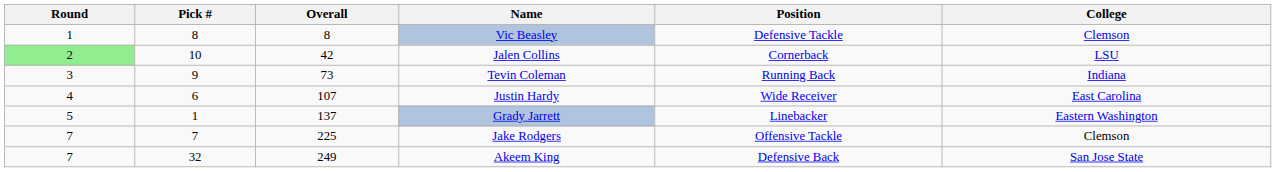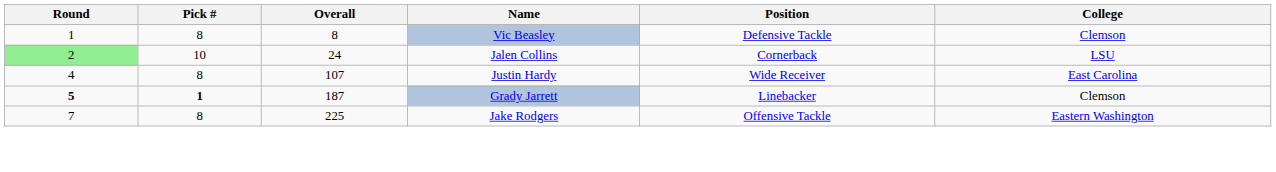 <table class="wikitable sortable sortable" style="width: 100%; text-align:center">
 <tr>
 <th>Round</th>
 <th>Pick #</th>
 <th>Overall</th>
 <th>Name</th>
 <th>Position</th>
 <th>College</th>
 </tr>
 <tr>
 <td>1</td>
 <td>8</td>
 <td>8</td>
 <td bgcolor=lightsteelblue><a href='#'>Vic Beasley</a></td>
 <td><a href='#'>Defensive Tackle</a></td>
 <td><a href='#'>Clemson</a></td>
 </tr>
 <tr>
 <td style="background: lightgreen;">2</td>
 <td>10</td>
-<td>42</td>
+<td>24</td>
 <td><a href='#'>Jalen Collins</a></td>
 <td><a href='#'>Cornerback</a></td>
 <td><a href='#'>LSU</a></td>
 </tr>
 <tr>
-<td>3</td>
-<td>9</td>
-<td>73</td>
-<td><a href='#'>Tevin Coleman</a></td>
-<td><a href='#'>Running Back</a></td>
-<td><a href='#'>Indiana</a></td>
-</tr>
-<tr>
 <td>4</td>
-<td>6</td>
+<td>8</td>
 <td>107</td>
 <td><a href='#'>Justin Hardy</a></td>
 <td><a href='#'>Wide Receiver</a></td>
 <td><a href='#'>East Carolina</a></td>
 </tr>
 <tr>
-<td>5</td>
-<td>1</td>
-<td>137</td>
+<td><strong>5</strong></td>
+<td><strong>1</strong></td>
+<td>187</td>
 <td bgcolor=lightsteelblue><a href='#'>Grady Jarrett</a></td>
 <td><a href='#'>Linebacker</a></td>
-<td><a href='#'>Eastern Washington</a></td>
-</tr>
-<tr>
-<td>7</td>
-<td>7</td>
-<td>225</td>
-<td><a href='#'>Jake Rodgers</a></td>
-<td><a href='#'>Offensive Tackle</a></td>
 <td>Clemson</td>
 </tr>
 <tr>
 <td>7</td>
-<td>32</td>
-<td>249</td>
-<td><a href='#'>Akeem King</a></td>
-<td><a href='#'>Defensive Back</a></td>
-<td><a href='#'>San Jose State</a></td>
+<td>8</td>
+<td>225</td>
+<td><a href='#'>Jake Rodgers</a></td>
+<td><a href='#'>Offensive Tackle</a></td>
+<td><a href='#'>Eastern Washington</a></td>
 </tr>
 </table>
